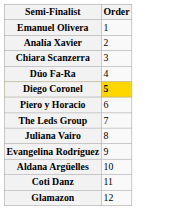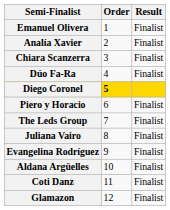 <table class="wikitable plainrowheaders sortable">
 <tr>
 <th class="unsortable" scope="col">Semi-Finalist</th>
 <th scope="col">Order</th>
+<th scope="col">Result</th>
 </tr>
 <tr>
 <th scope="row">Emanuel Olivera</th>
 <td>1</td>
+<td>Finalist</td>
 </tr>
 <tr>
 <th scope="row">Analía Xavier</th>
 <td>2</td>
+<td>Finalist</td>
 </tr>
 <tr>
 <th scope="row">Chiara Scanzerra</th>
 <td>3</td>
+<td>Finalist</td>
 </tr>
 <tr>
 <th scope="row">Dúo Fa-Ra</th>
 <td>4</td>
+<td>Finalist</td>
 </tr>
 <tr bgcolor="gold">
 <th scope="row">Diego Coronel</th>
 <td><strong>5</strong></td>
+<td><strong></strong></td>
 </tr>
 <tr>
 <th scope="row">Piero y Horacio</th>
 <td>6</td>
+<td>Finalist</td>
 </tr>
 <tr>
 <th scope="row">The Leds Group</th>
 <td>7</td>
+<td>Finalist</td>
 </tr>
 <tr>
 <th scope="row">Juliana Vairo</th>
 <td>8</td>
+<td>Finalist</td>
 </tr>
 <tr>
 <th scope="row">Evangelina Rodríguez</th>
 <td>9</td>
+<td>Finalist</td>
 </tr>
 <tr>
 <th scope="row">Aldana Argüelles</th>
 <td>10</td>
+<td>Finalist</td>
 </tr>
 <tr>
 <th scope="row">Coti Danz</th>
 <td>11</td>
+<td>Finalist</td>
 </tr>
 <tr>
 <th scope="row">Glamazon</th>
 <td>12</td>
+<td>Finalist</td>
 </tr>
 </table>
